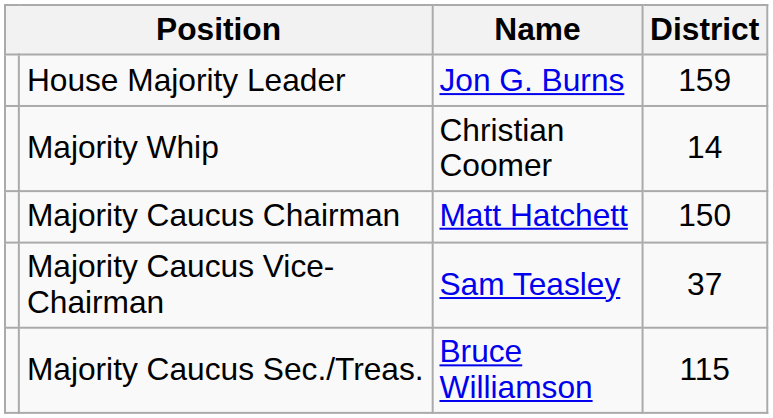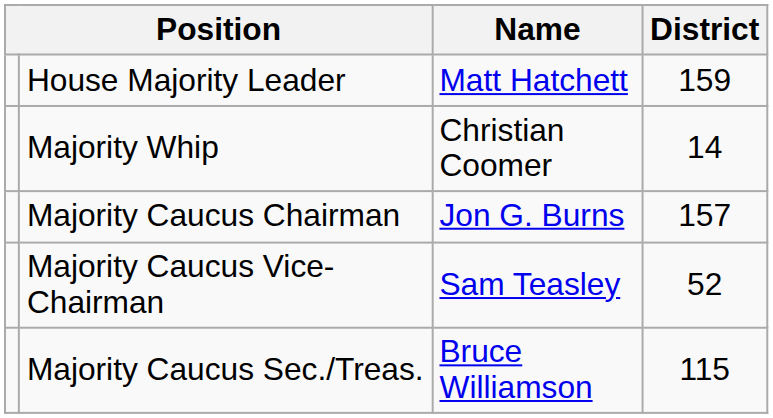 <table class="wikitable">
 <tr>
 <th colspan=2 align=center>Position</th>
 <th align="center" width="99">Name</th>
 <th align=center>District</th>
 </tr>
 <tr>
 <td></td>
 <td width="201">House Majority Leader</td>
-<td><a href='#'>Jon G. Burns</a></td>
+<td><a href='#'>Matt Hatchett</a></td>
 <td align=center>159</td>
 </tr>
 <tr>
 <td></td>
 <td>Majority Whip</td>
 <td>Christian Coomer</td>
 <td align=center>14</td>
 </tr>
 <tr>
 <td></td>
 <td>Majority Caucus Chairman</td>
-<td><a href='#'>Matt Hatchett</a></td>
-<td align=center>150</td>
+<td><a href='#'>Jon G. Burns</a></td>
+<td align=center>157</td>
 </tr>
 <tr>
 <td></td>
 <td>Majority Caucus Vice-Chairman</td>
 <td><a href='#'>Sam Teasley</a></td>
-<td align=center>37</td>
+<td align=center>52</td>
 </tr>
 <tr>
 <td></td>
 <td>Majority Caucus Sec./Treas.</td>
 <td><a href='#'>Bruce Williamson</a></td>
 <td align=center>115</td>
 </tr>
 </table>
